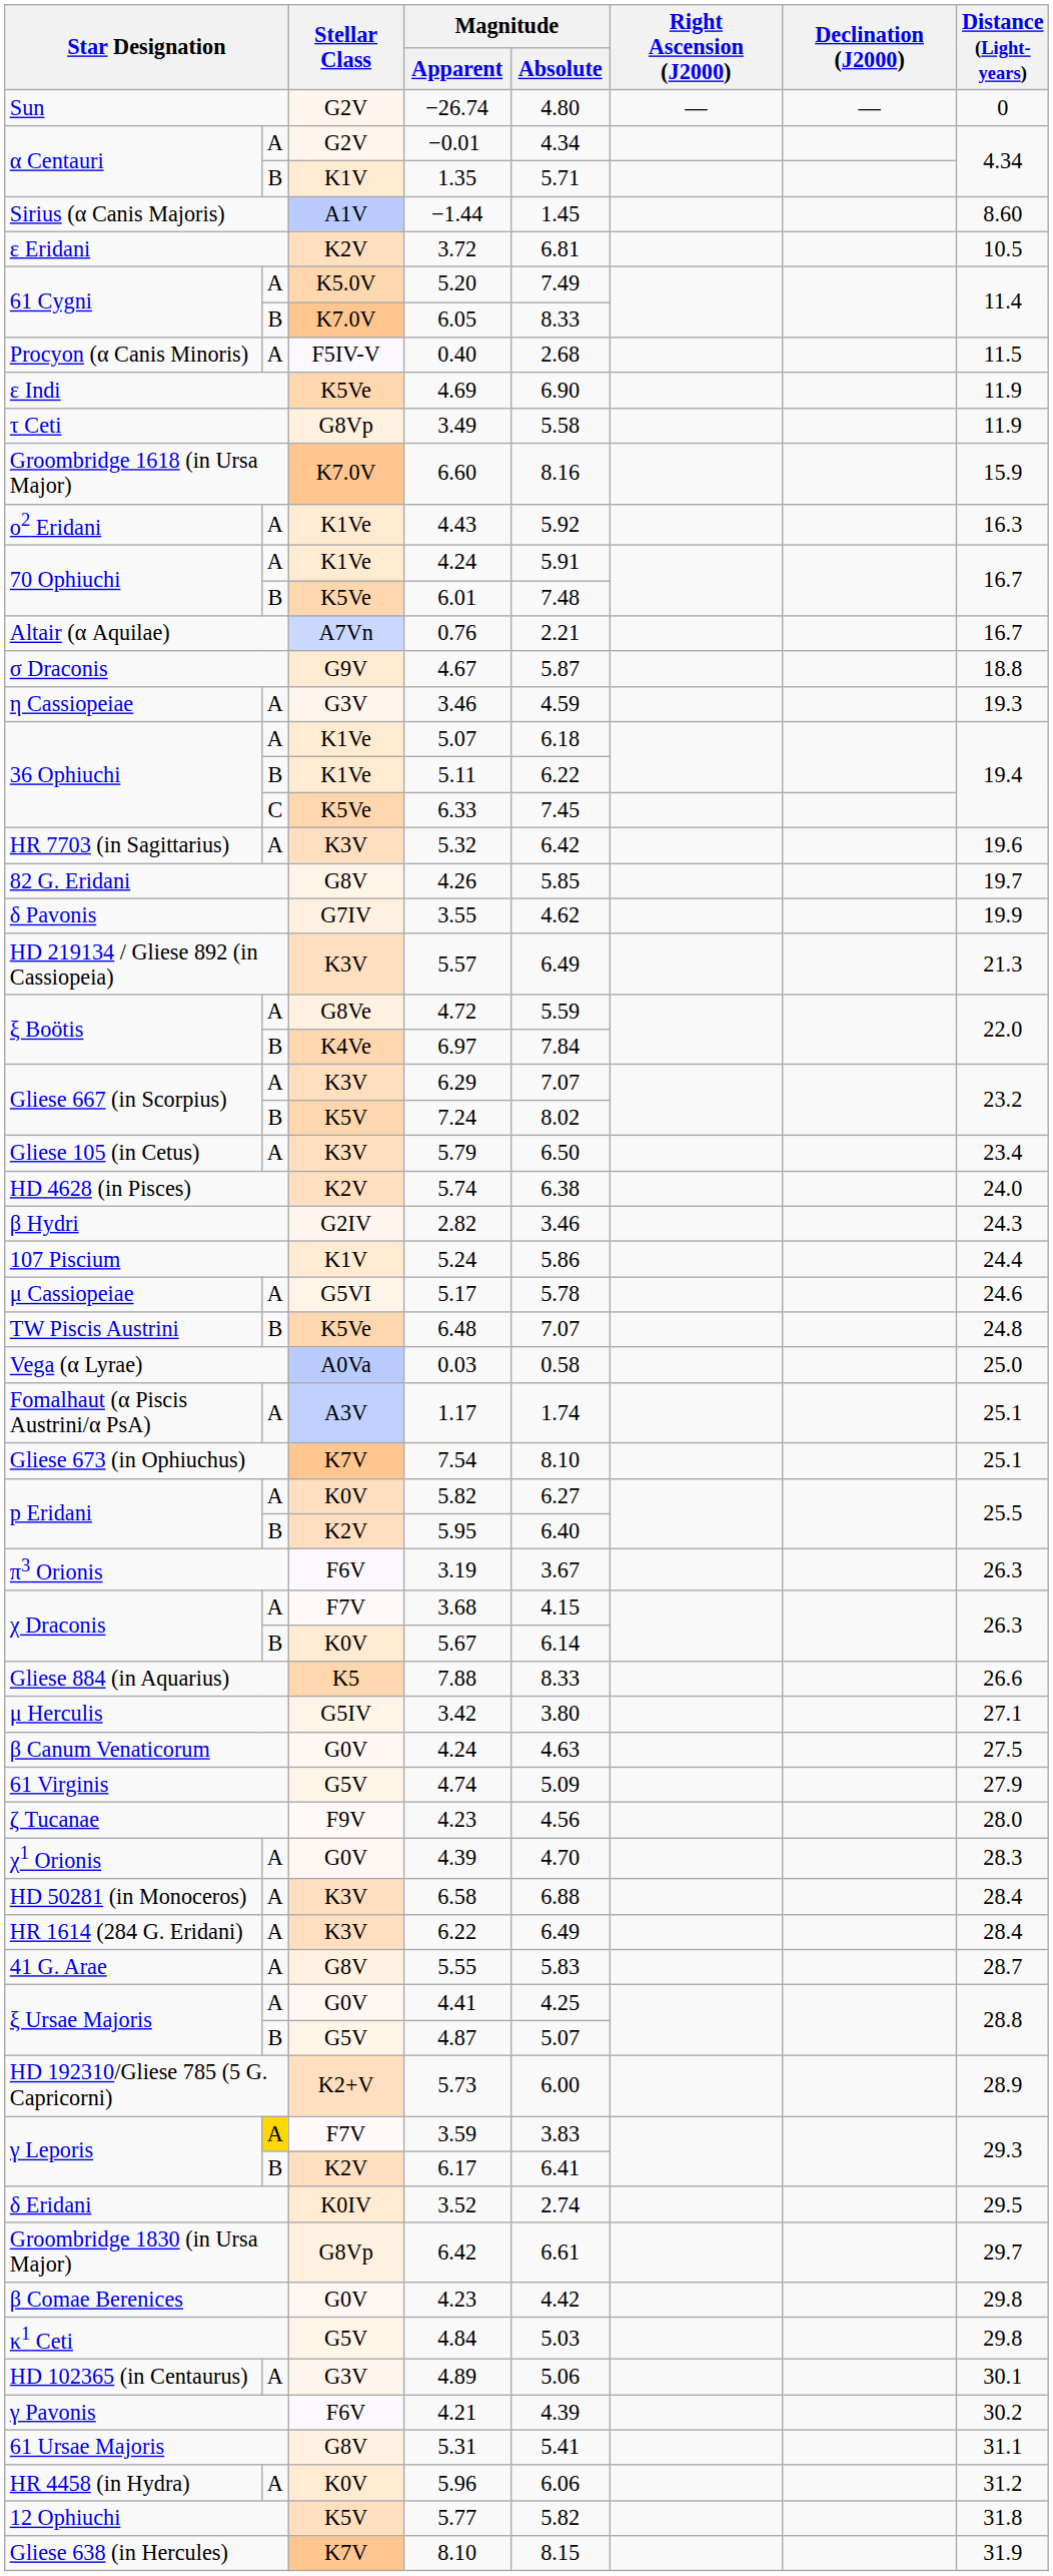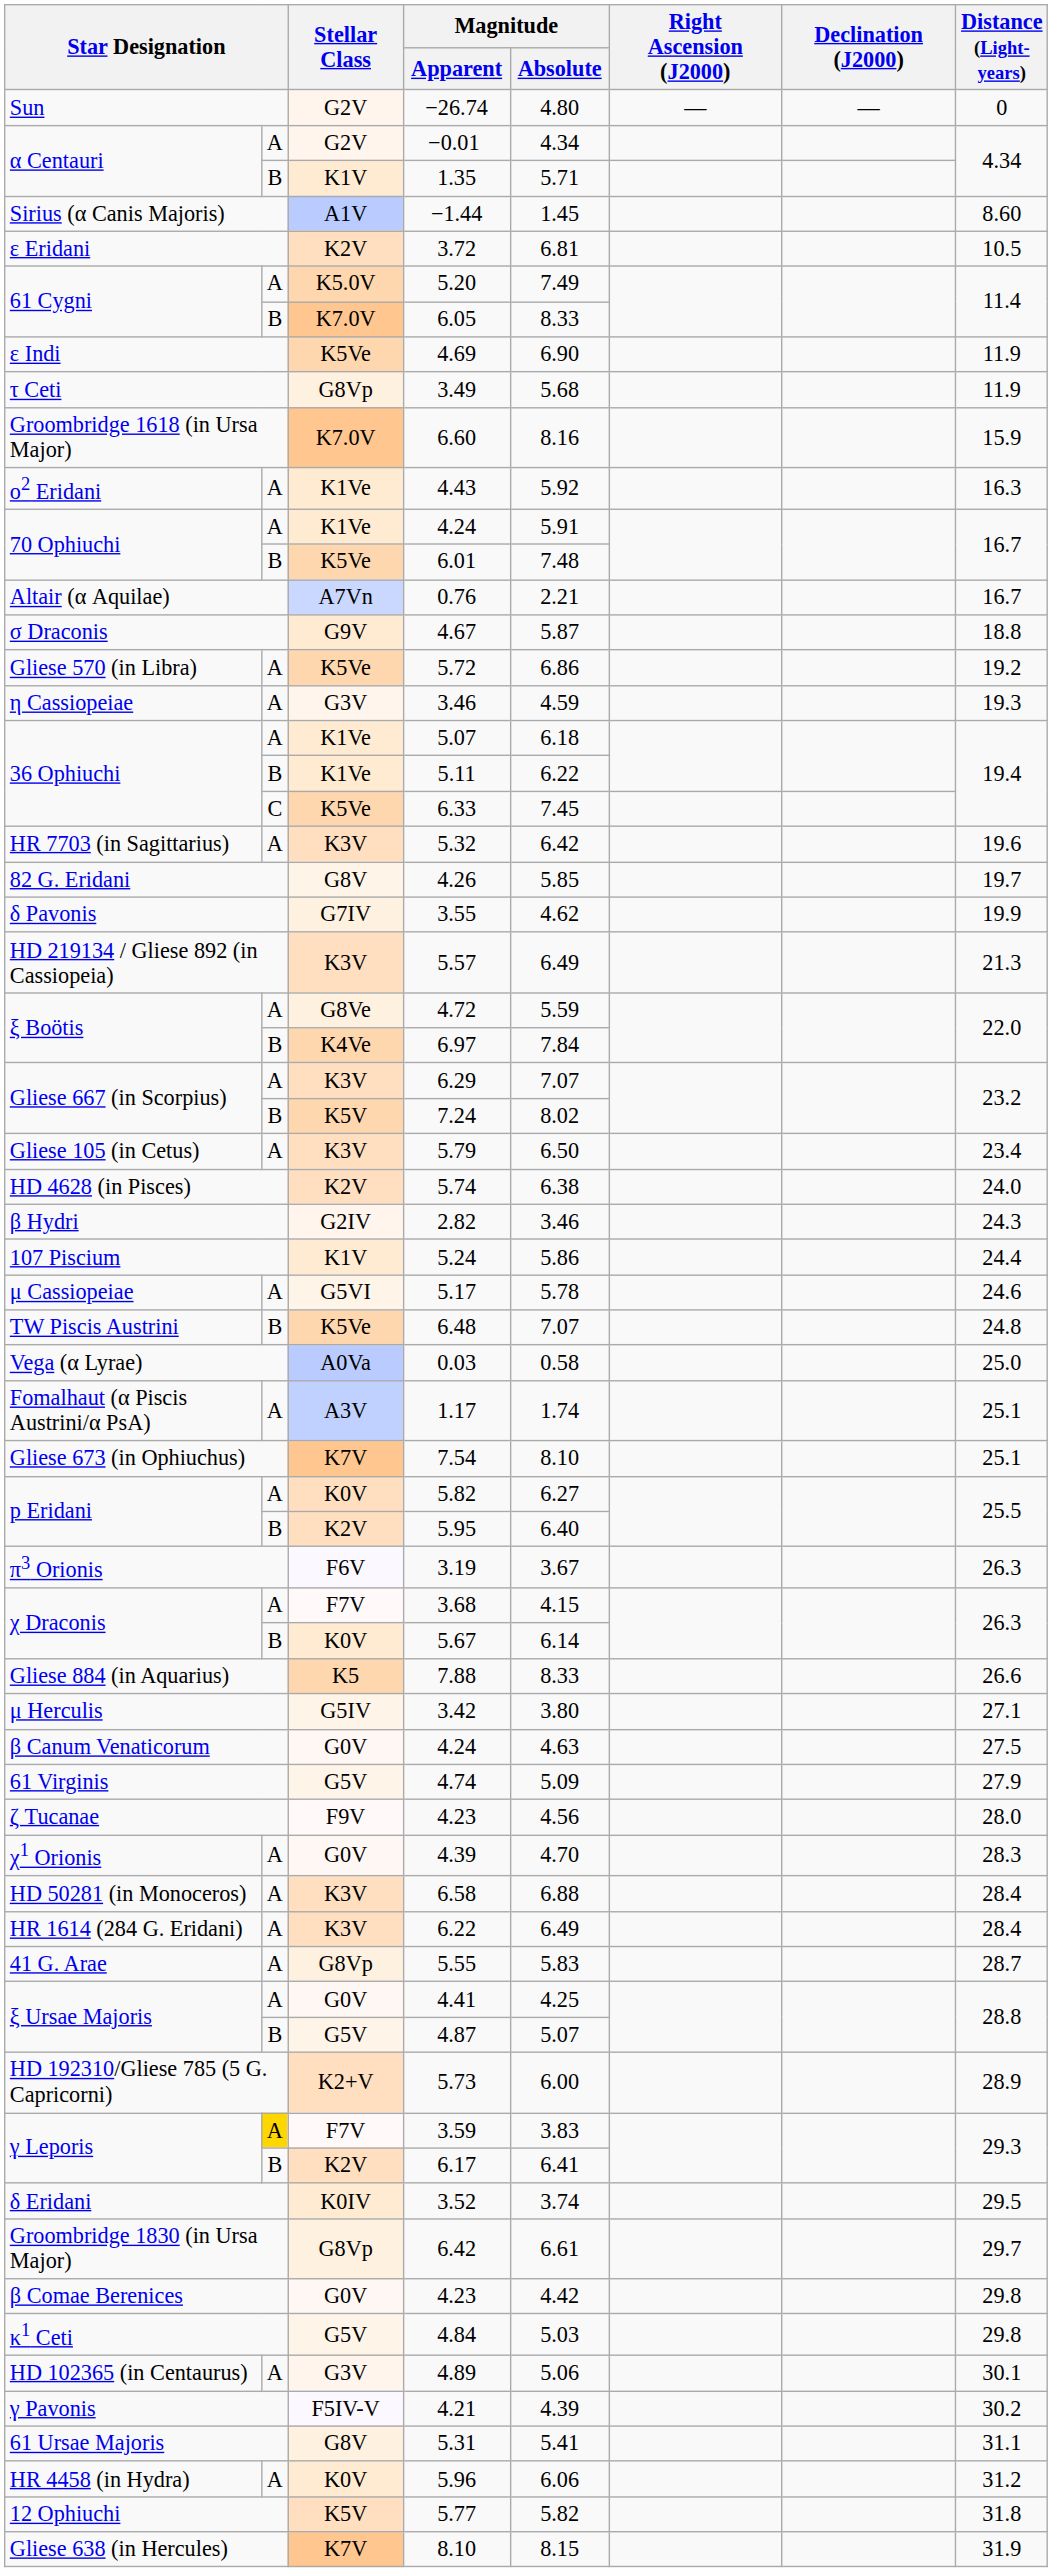 <table class="wikitable sortable sticky-header-multi sort-under" width="85%" align="center" style="text-align: center;">
 <tr>
 <th width="30%" colspan="2" rowspan="2"><a href='#'>Star</a> Designation</th>
 <th width="12%" rowspan="2"><a href='#'>Stellar<br>Class</a></th>
 <th width="20%" colspan="2">Magnitude</th>
 <th width="18%" rowspan="2"><a href='#'>Right<br>Ascension</a><br>(<a href='#'>J2000</a>)</th>
 <th width="18%" rowspan="2"><a href='#'>Declination</a> (<a href='#'>J2000</a>)</th>
 <th width="12%" rowspan="2"><a href='#'>Distance</a><br><small>(<a href='#'>Light-years</a>)</small></th>
 </tr>
 <tr>
 <th><a href='#'>Apparent</a></th>
 <th><a href='#'>Absolute</a></th>
 </tr>
 <tr>
 <td align="left" colspan="2"><a href='#'>Sun</a></td>
 <td style="background-color:#fff5ec">G2V</td>
 <td>−26.74</td>
 <td>4.80</td>
 <td>—</td>
 <td>—</td>
 <td>0</td>
 </tr>
 <tr>
 <td align="left" rowspan="2"><a href='#'>α Centauri</a></td>
 <td>A</td>
 <td style="background-color:#fff5ec">G2V</td>
 <td>−0.01 </td>
 <td>4.34</td>
 <td></td>
 <td></td>
 <td rowspan="2">4.34</td>
 </tr>
 <tr>
 <td>B</td>
 <td style="background-color:#ffebd1">K1V</td>
 <td>1.35</td>
 <td>5.71</td>
 <td></td>
 <td></td>
 </tr>
 <tr>
 <td align="left" colspan="2"><a href='#'>Sirius</a> (α Canis Majoris)</td>
 <td style="background-color:#baccff">A1V</td>
 <td>−1.44</td>
 <td>1.45</td>
 <td></td>
 <td></td>
 <td>8.60</td>
 </tr>
 <tr>
 <td align="left" colspan="2"><a href='#'>ε Eridani</a></td>
 <td style="background-color:#ffdfc0">K2V</td>
 <td>3.72</td>
 <td>6.81</td>
 <td></td>
 <td></td>
 <td>10.5</td>
 </tr>
 <tr>
 <td align="left" rowspan="2"><a href='#'>61 Cygni</a></td>
 <td>A</td>
 <td style="background-color:#ffd7ae">K5.0V</td>
 <td>5.20</td>
 <td>7.49</td>
 <td rowspan="2"></td>
 <td rowspan="2"></td>
 <td rowspan="2">11.4</td>
 </tr>
 <tr>
 <td>B</td>
 <td style="background-color:#ffc690">K7.0V</td>
 <td>6.05</td>
 <td>8.33</td>
 </tr>
 <tr>
-<td align="left"><a href='#'>Procyon</a> (α Canis Minoris)</td>
-<td>A</td>
-<td style="background-color:#fbf8ff">F5IV-V</td>
-<td>0.40</td>
-<td>2.68</td>
-<td></td>
-<td></td>
-<td>11.5</td>
-</tr>
-<tr>
 <td align="left" colspan="2"><a href='#'>ε Indi</a></td>
 <td style="background-color:#ffd7ae">K5Ve</td>
 <td>4.69</td>
 <td>6.90</td>
 <td></td>
 <td></td>
 <td>11.9</td>
 </tr>
 <tr>
 <td align="left" colspan="2"><a href='#'>τ Ceti</a></td>
 <td style="background-color:#fff1df">G8Vp</td>
 <td>3.49</td>
-<td>5.58</td>
+<td>5.68</td>
 <td></td>
 <td></td>
 <td>11.9</td>
 </tr>
 <tr>
 <td align="left" colspan="2"><a href='#'>Groombridge 1618</a> (in Ursa Major)</td>
 <td style="background-color:#ffc690">K7.0V</td>
 <td>6.60</td>
 <td>8.16</td>
 <td></td>
 <td></td>
 <td>15.9</td>
 </tr>
 <tr>
 <td align="left"><a href='#'>ο<sup>2</sup> Eridani</a></td>
 <td>A</td>
 <td style="background-color:#ffebd1">K1Ve</td>
 <td>4.43</td>
 <td>5.92</td>
 <td></td>
 <td></td>
 <td>16.3</td>
 </tr>
 <tr>
 <td align="left" rowspan="2"><a href='#'>70 Ophiuchi</a></td>
 <td>A</td>
 <td style="background-color:#ffebd1">K1Ve</td>
 <td>4.24</td>
 <td>5.91</td>
 <td rowspan="2"></td>
 <td rowspan="2"></td>
 <td rowspan="2">16.7</td>
 </tr>
 <tr>
 <td>B</td>
 <td style="background-color:#ffd7ae">K5Ve</td>
 <td>6.01</td>
 <td>7.48</td>
 </tr>
 <tr>
 <td align="left" colspan="2"><a href='#'>Altair</a> (α Aquilae)</td>
 <td style="background-color:#cad8ff">A7Vn</td>
 <td>0.76</td>
 <td>2.21</td>
 <td></td>
 <td></td>
 <td>16.7</td>
 </tr>
 <tr>
 <td align="left" colspan="2"><a href='#'>σ Draconis</a></td>
 <td style="background-color:#ffebd1">G9V</td>
 <td>4.67</td>
 <td>5.87</td>
 <td></td>
 <td></td>
 <td>18.8</td>
+</tr>
+<tr>
+<td align="left"><a href='#'>Gliese 570</a> (in Libra)</td>
+<td>A</td>
+<td style="background-color:#ffd7ae">K5Ve</td>
+<td>5.72</td>
+<td>6.86</td>
+<td></td>
+<td></td>
+<td>19.2</td>
 </tr>
 <tr>
 <td align="left"><a href='#'>η Cassiopeiae</a></td>
 <td>A</td>
 <td style="background-color:#fff5ec">G3V</td>
 <td>3.46</td>
 <td>4.59</td>
 <td></td>
 <td></td>
 <td>19.3</td>
 </tr>
 <tr>
 <td align="left" rowspan="3"><a href='#'>36 Ophiuchi</a></td>
 <td>A</td>
 <td style="background-color:#ffebd1">K1Ve</td>
 <td>5.07</td>
 <td>6.18</td>
 <td rowspan="2"></td>
 <td rowspan="2"></td>
 <td rowspan="3">19.4</td>
 </tr>
 <tr>
 <td>B</td>
 <td style="background-color:#ffebd1">K1Ve</td>
 <td>5.11</td>
 <td>6.22</td>
 </tr>
 <tr>
 <td>C</td>
 <td style="background-color:#ffd7ae">K5Ve</td>
 <td>6.33</td>
 <td>7.45</td>
 <td></td>
 <td></td>
 </tr>
 <tr>
 <td align="left"><a href='#'>HR 7703</a> (in Sagittarius)</td>
 <td>A</td>
 <td style="background-color:#ffdfc0">K3V</td>
 <td>5.32</td>
 <td>6.42</td>
 <td></td>
 <td></td>
 <td>19.6</td>
 </tr>
 <tr>
 <td align="left" colspan="2"><a href='#'>82 G. Eridani</a></td>
 <td style="background-color:#fff4e8">G8V</td>
 <td>4.26</td>
 <td>5.85</td>
 <td></td>
 <td></td>
 <td>19.7</td>
 </tr>
 <tr>
 <td align="left" colspan="2"><a href='#'>δ Pavonis</a></td>
 <td style="background-color:#fff1df">G7IV</td>
 <td>3.55</td>
 <td>4.62</td>
 <td></td>
 <td></td>
 <td>19.9</td>
 </tr>
 <tr>
 <td align="left" colspan="2"><a href='#'>HD 219134</a> / Gliese 892 (in Cassiopeia)</td>
 <td style="background-color:#ffdfc0">K3V</td>
 <td>5.57</td>
 <td>6.49</td>
 <td></td>
 <td></td>
 <td>21.3</td>
 </tr>
 <tr>
 <td align="left" rowspan="2"><a href='#'>ξ Boötis</a></td>
 <td>A</td>
 <td style="background-color:#fff1df">G8Ve</td>
 <td>4.72</td>
 <td>5.59</td>
 <td rowspan="2"></td>
 <td rowspan="2"></td>
 <td rowspan="2">22.0</td>
 </tr>
 <tr>
 <td>B</td>
 <td style="background-color:#ffd7ae">K4Ve</td>
 <td>6.97</td>
 <td>7.84</td>
 </tr>
 <tr>
 <td align="left" rowspan="2"><a href='#'>Gliese 667</a> (in Scorpius)</td>
 <td>A</td>
 <td style="background-color:#ffdfc0">K3V</td>
 <td>6.29</td>
 <td>7.07</td>
 <td rowspan="2"></td>
 <td rowspan="2"></td>
 <td rowspan="2">23.2</td>
 </tr>
 <tr>
 <td>B</td>
 <td style="background-color:#ffd7ae">K5V</td>
 <td>7.24</td>
 <td>8.02</td>
 </tr>
 <tr>
 <td align="left"><a href='#'>Gliese 105</a> (in Cetus)</td>
 <td>A</td>
 <td style="background-color:#ffdfc0">K3V</td>
 <td>5.79</td>
 <td>6.50</td>
 <td></td>
 <td></td>
 <td>23.4</td>
 </tr>
 <tr>
 <td align="left" colspan="2"><a href='#'>HD 4628</a> (in Pisces)</td>
 <td style="background-color:#ffdfc0">K2V</td>
 <td>5.74</td>
 <td>6.38</td>
 <td></td>
 <td></td>
 <td>24.0</td>
 </tr>
 <tr>
 <td align="left" colspan="2"><a href='#'>β Hydri</a></td>
 <td style="background-color:#fff5ec">G2IV</td>
 <td>2.82</td>
 <td>3.46</td>
 <td></td>
 <td></td>
 <td>24.3</td>
 </tr>
 <tr>
 <td align="left" colspan="2"><a href='#'>107 Piscium</a></td>
 <td style="background-color:#ffebd1">K1V</td>
 <td>5.24</td>
 <td>5.86</td>
 <td></td>
 <td></td>
 <td>24.4</td>
 </tr>
 <tr>
 <td align="left"><a href='#'>μ Cassiopeiae</a></td>
 <td>A</td>
 <td style="background-color:#fff4e8">G5VI</td>
 <td>5.17</td>
 <td>5.78</td>
 <td></td>
 <td></td>
 <td>24.6</td>
 </tr>
 <tr>
 <td align="left"><a href='#'>TW Piscis Austrini</a></td>
 <td>B</td>
 <td style="background-color:#ffd7ae">K5Ve</td>
 <td>6.48</td>
 <td>7.07</td>
 <td></td>
 <td></td>
 <td>24.8</td>
 </tr>
 <tr>
 <td align="left" colspan="2"><a href='#'>Vega</a> (α Lyrae)</td>
 <td style="background-color:#baccff">A0Va</td>
 <td>0.03</td>
 <td>0.58</td>
 <td></td>
 <td></td>
 <td>25.0</td>
 </tr>
 <tr>
 <td align="left"><a href='#'>Fomalhaut</a> (α Piscis Austrini/α PsA)</td>
 <td>A</td>
 <td style="background-color:#c0d1ff">A3V</td>
 <td>1.17</td>
 <td>1.74</td>
 <td></td>
 <td></td>
 <td>25.1</td>
 </tr>
 <tr>
 <td align="left" colspan="2"><a href='#'>Gliese 673</a> (in Ophiuchus)</td>
 <td style="background-color:#ffc690">K7V</td>
 <td>7.54</td>
 <td>8.10</td>
 <td></td>
 <td></td>
 <td>25.1</td>
 </tr>
 <tr>
 <td align="left" rowspan="2"><a href='#'>p Eridani</a></td>
 <td>A</td>
 <td style="background-color:#ffdfc0">K0V</td>
 <td>5.82</td>
 <td>6.27</td>
 <td rowspan="2"></td>
 <td rowspan="2"></td>
 <td rowspan="2">25.5</td>
 </tr>
 <tr>
 <td>B</td>
 <td style="background-color:#ffdfc0">K2V</td>
 <td>5.95</td>
 <td>6.40</td>
 </tr>
 <tr>
 <td align="left" colspan="2"><a href='#'>π<sup>3</sup> Orionis</a></td>
 <td style="background-color:#fbf8ff">F6V</td>
 <td>3.19</td>
 <td>3.67</td>
 <td></td>
 <td></td>
 <td>26.3</td>
 </tr>
 <tr>
 <td align="left" rowspan="2"><a href='#'>χ Draconis</a></td>
 <td>A</td>
 <td style="background-color:#fff9f9">F7V</td>
 <td>3.68</td>
 <td>4.15</td>
 <td rowspan="2"></td>
 <td rowspan="2"></td>
 <td rowspan="2">26.3</td>
 </tr>
 <tr>
 <td>B</td>
 <td style="background-color:#ffebd1">K0V</td>
 <td>5.67</td>
 <td>6.14</td>
 </tr>
 <tr>
 <td align="left" colspan="2"><a href='#'>Gliese 884</a> (in Aquarius)</td>
 <td style="background-color:#ffd7ae">K5</td>
 <td>7.88</td>
 <td>8.33</td>
 <td></td>
 <td></td>
 <td>26.6</td>
 </tr>
 <tr>
 <td align="left" colspan="2"><a href='#'>μ Herculis</a></td>
 <td style="background-color:#fff4e8">G5IV</td>
 <td>3.42</td>
 <td>3.80</td>
 <td></td>
 <td></td>
 <td>27.1</td>
 </tr>
 <tr>
 <td align="left" colspan="2"><a href='#'>β Canum Venaticorum</a></td>
 <td style="background-color:#fff7f3">G0V</td>
 <td>4.24</td>
 <td>4.63</td>
 <td></td>
 <td></td>
 <td>27.5</td>
 </tr>
 <tr>
 <td align="left" colspan="2"><a href='#'>61 Virginis</a></td>
 <td style="background-color:#fff4e8">G5V</td>
 <td>4.74</td>
 <td>5.09</td>
 <td></td>
 <td></td>
 <td>27.9</td>
 </tr>
 <tr>
 <td align="left" colspan="2"><a href='#'>ζ Tucanae</a></td>
 <td style="background-color:#fff9f9">F9V</td>
 <td>4.23</td>
 <td>4.56</td>
 <td></td>
 <td></td>
 <td>28.0</td>
 </tr>
 <tr>
 <td align="left"><a href='#'>χ<sup>1</sup> Orionis</a></td>
 <td>A</td>
 <td style="background-color:#fff7f3">G0V</td>
 <td>4.39</td>
 <td>4.70</td>
 <td></td>
 <td></td>
 <td>28.3</td>
 </tr>
 <tr>
 <td align="left"><a href='#'>HD 50281</a> (in Monoceros)</td>
 <td>A</td>
 <td style="background-color:#ffdfc0">K3V</td>
 <td>6.58</td>
 <td>6.88</td>
 <td></td>
 <td></td>
 <td>28.4</td>
 </tr>
 <tr>
 <td align="left"><a href='#'>HR 1614</a> (284 G. Eridani)</td>
 <td>A</td>
 <td style="background-color:#ffdfc0">K3V</td>
 <td>6.22</td>
 <td>6.49</td>
 <td></td>
 <td></td>
 <td>28.4</td>
 </tr>
 <tr>
 <td align="left"><a href='#'>41 G. Arae</a></td>
 <td>A</td>
-<td style="background-color:#fff1df">G8V</td>
+<td style="background-color:#fff1df">G8Vp</td>
 <td>5.55</td>
 <td>5.83</td>
 <td></td>
 <td></td>
 <td>28.7</td>
 </tr>
 <tr>
 <td align="left" rowspan="2"><a href='#'>ξ Ursae Majoris</a></td>
 <td>A</td>
 <td style="background-color:#fff7f3">G0V</td>
 <td>4.41</td>
 <td>4.25</td>
 <td rowspan="2"></td>
 <td rowspan="2"></td>
 <td rowspan="2">28.8</td>
 </tr>
 <tr>
 <td>B</td>
 <td style="background-color:#fff4e8">G5V</td>
 <td>4.87</td>
 <td>5.07</td>
 </tr>
 <tr>
 <td align="left" colspan="2"><a href='#'>HD 192310</a>/Gliese 785 (5 G. Capricorni)</td>
 <td style="background-color:#ffdfc0">K2+V</td>
 <td>5.73</td>
 <td>6.00</td>
 <td></td>
 <td></td>
 <td>28.9</td>
 </tr>
 <tr>
 <td align="left" rowspan="2"><a href='#'>γ Leporis</a></td>
 <td style="background: gold;">A</td>
 <td style="background-color:#fff9f9">F7V</td>
 <td>3.59</td>
 <td>3.83</td>
 <td rowspan="2"></td>
 <td rowspan="2"></td>
 <td rowspan="2">29.3</td>
 </tr>
 <tr>
 <td>B</td>
 <td style="background-color:#ffdfc0">K2V</td>
 <td>6.17</td>
 <td>6.41</td>
 </tr>
 <tr>
 <td align="left" colspan="2"><a href='#'>δ Eridani</a></td>
 <td style="background-color:#ffebd1">K0IV</td>
 <td>3.52</td>
-<td>2.74</td>
+<td>3.74</td>
 <td></td>
 <td></td>
 <td>29.5</td>
 </tr>
 <tr>
 <td align="left" colspan="2"><a href='#'>Groombridge 1830</a> (in Ursa Major)</td>
 <td style="background-color:#fff1df">G8Vp</td>
 <td>6.42</td>
 <td>6.61</td>
 <td></td>
 <td></td>
 <td>29.7</td>
 </tr>
 <tr>
 <td align="left" colspan="2"><a href='#'>β Comae Berenices</a></td>
 <td style="background-color:#fff7f3">G0V</td>
 <td>4.23</td>
 <td>4.42</td>
 <td></td>
 <td></td>
 <td>29.8</td>
 </tr>
 <tr>
 <td align="left" colspan="2"><a href='#'>κ<sup>1</sup> Ceti</a></td>
 <td style="background-color:#fff4e8">G5V</td>
 <td>4.84</td>
 <td>5.03</td>
 <td></td>
 <td></td>
 <td>29.8</td>
 </tr>
 <tr>
 <td align="left"><a href='#'>HD 102365</a> (in Centaurus)</td>
 <td>A</td>
 <td style="background-color:#fff5ec">G3V</td>
 <td>4.89</td>
 <td>5.06</td>
 <td></td>
 <td></td>
 <td>30.1</td>
 </tr>
 <tr>
 <td align="left" colspan="2"><a href='#'>γ Pavonis</a></td>
-<td style="background-color:#fbf8ff">F6V</td>
+<td style="background-color:#fbf8ff">F5IV-V</td>
 <td>4.21</td>
 <td>4.39</td>
 <td></td>
 <td></td>
 <td>30.2</td>
 </tr>
 <tr>
 <td align="left" colspan="2"><a href='#'>61 Ursae Majoris</a></td>
 <td style="background-color:#fff1df">G8V</td>
 <td>5.31</td>
 <td>5.41</td>
 <td></td>
 <td></td>
 <td>31.1</td>
 </tr>
 <tr>
 <td align="left"><a href='#'>HR 4458</a> (in Hydra)</td>
 <td>A</td>
 <td style="background-color:#ffebd1">K0V</td>
 <td>5.96</td>
 <td>6.06</td>
 <td></td>
 <td></td>
 <td>31.2</td>
 </tr>
 <tr>
 <td align="left" colspan="2"><a href='#'>12 Ophiuchi</a></td>
 <td style="background-color:#ffdfc0">K5V</td>
 <td>5.77</td>
 <td>5.82</td>
 <td></td>
 <td></td>
 <td>31.8</td>
 </tr>
 <tr>
 <td align="left" colspan="2"><a href='#'>Gliese 638</a> (in Hercules)</td>
 <td style="background-color:#ffc690">K7V</td>
 <td>8.10</td>
 <td>8.15</td>
 <td></td>
 <td></td>
 <td>31.9</td>
 </tr>
 </table>
